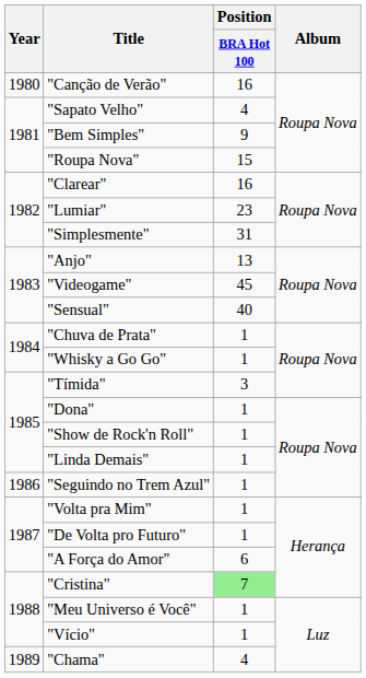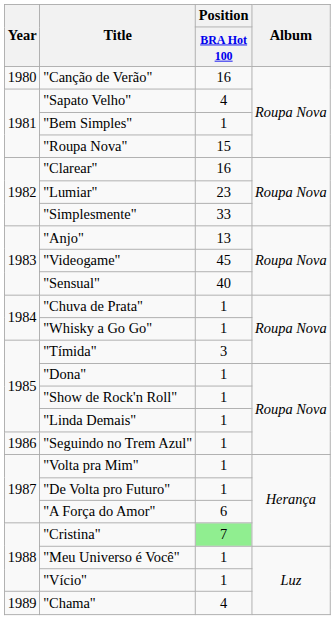 <table class="wikitable">
 <tr>
 <th rowspan="2">Year</th>
 <th rowspan="2">Title</th>
 <th colspan="1">Position</th>
 <th rowspan="2">Album</th>
 </tr>
 <tr>
 <th align="center" width="30"><small><a href='#'>BRA Hot 100</a></small></th>
 </tr>
 <tr>
 <td align="left" valign="center">1980</td>
 <td align="left" valign="center">"Canção de Verão"</td>
 <td align="center">16</td>
 <td align="center" rowspan=4><em>Roupa Nova</em></td>
 </tr>
 <tr>
 <td align="left" valign="center" rowspan=3>1981</td>
 <td align="left" valign="center">"Sapato Velho"</td>
 <td align="center">4</td>
 </tr>
 <tr>
 <td align="left" valign="center">"Bem Simples"</td>
-<td align="center">9</td>
+<td align="center">1</td>
 </tr>
 <tr>
 <td align="left" valign="center">"Roupa Nova"</td>
 <td align="center">15</td>
 </tr>
 <tr>
 <td align="left" valign="center" rowspan=3>1982</td>
 <td align="left" valign="center">"Clarear"</td>
 <td align="center">16</td>
 <td align="center" rowspan=3><em>Roupa Nova</em></td>
 </tr>
 <tr>
 <td align="left" valign="center">"Lumiar"</td>
 <td align="center">23</td>
 </tr>
 <tr>
 <td align="left" valign="center">"Simplesmente"</td>
-<td align="center">31</td>
+<td align="center">33</td>
 </tr>
 <tr>
 <td align="left" valign="center" rowspan=3>1983</td>
 <td align="left" valign="center">"Anjo"</td>
 <td align="center">13</td>
 <td align="center" rowspan=3><em>Roupa Nova</em></td>
 </tr>
 <tr>
 <td align="left" valign="center">"Videogame"</td>
 <td align="center">45</td>
 </tr>
 <tr>
 <td align="left" valign="center">"Sensual"</td>
 <td align="center">40</td>
 </tr>
 <tr>
 <td align="left" valign="center" rowspan=2>1984</td>
 <td align="left" valign="center">"Chuva de Prata"</td>
 <td align="center">1</td>
 <td align="center" rowspan=3><em>Roupa Nova</em></td>
 </tr>
 <tr>
 <td align="left" valign="center">"Whisky a Go Go"</td>
 <td align="center">1</td>
 </tr>
 <tr>
 <td align="left" valign="center" rowspan=4>1985</td>
 <td align="left" valign="center">"Tímida"</td>
 <td align="center">3</td>
 </tr>
 <tr>
 <td align="left" valign="center">"Dona"</td>
 <td align="center">1</td>
 <td align="center" rowspan=4><em>Roupa Nova</em></td>
 </tr>
 <tr>
 <td align="left" valign="center">"Show de Rock'n Roll"</td>
 <td align="center">1</td>
 </tr>
 <tr>
 <td align="left" valign="center">"Linda Demais"</td>
 <td align="center">1</td>
 </tr>
 <tr>
 <td align="left" valign="center" rowspan=1>1986</td>
 <td align="left" valign="center">"Seguindo no Trem Azul"</td>
 <td align="center">1</td>
 </tr>
 <tr>
 <td align="left" valign="center" rowspan=3>1987</td>
 <td align="left" valign="center">"Volta pra Mim"</td>
 <td align="center">1</td>
 <td align="center" rowspan=4><em>Herança</em></td>
 </tr>
 <tr>
 <td align="left" valign="center">"De Volta pro Futuro"</td>
 <td align="center">1</td>
 </tr>
 <tr>
 <td align="left" valign="center">"A Força do Amor"</td>
 <td align="center">6</td>
 </tr>
 <tr>
 <td align="left" valign="center" rowspan=3>1988</td>
 <td align="left" valign="center">"Cristina"</td>
 <td align="center" style="background: lightgreen;">7</td>
 </tr>
 <tr>
 <td align="left" valign="center">"Meu Universo é Você"</td>
 <td align="center">1</td>
 <td align="center" rowspan=3><em>Luz</em></td>
 </tr>
 <tr>
 <td align="left" valign="center">"Vício"</td>
 <td align="center">1</td>
 </tr>
 <tr>
 <td align="left" valign="center" rowspan=1>1989</td>
 <td align="left" valign="center">"Chama"</td>
 <td align="center">4</td>
 </tr>
 </table>
